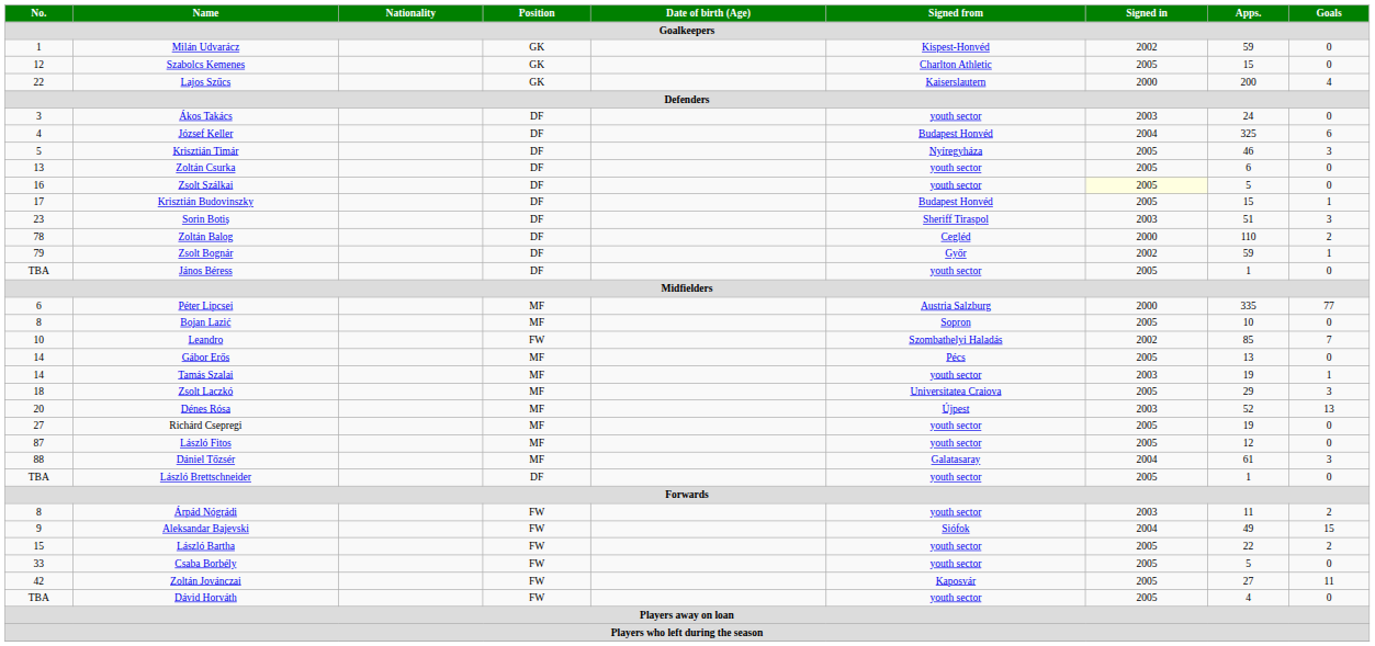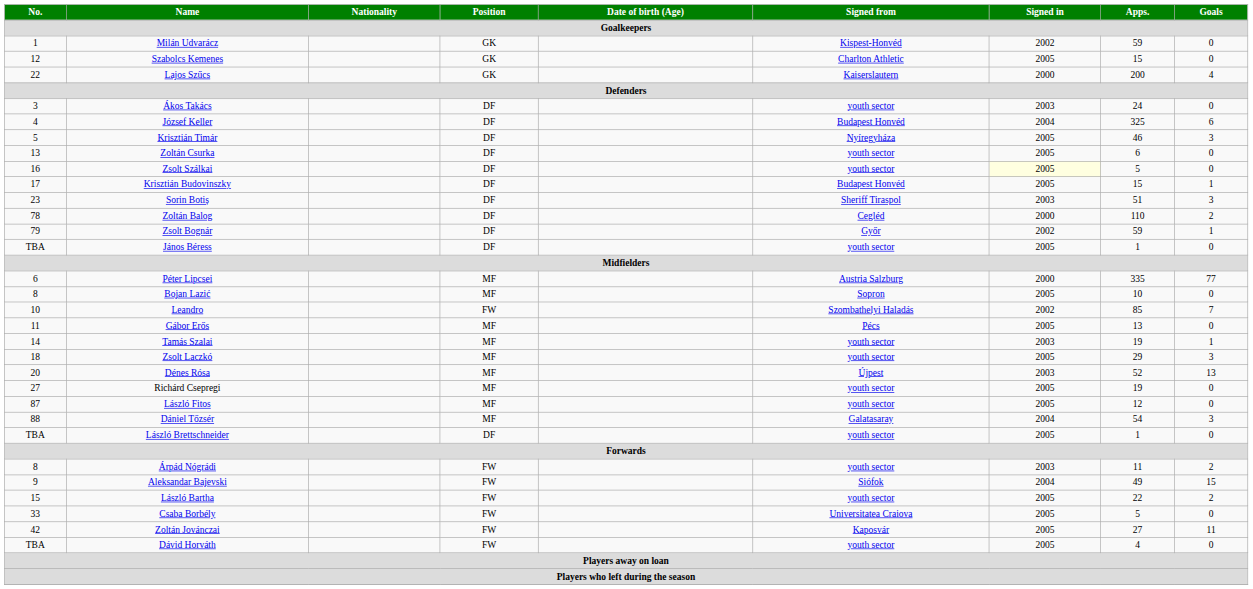 <table class="wikitable"  style="text-align:center; font-size:90%; width:95%;">
 <tr>
 <th style="background:green; color:white; text-align:center;">No.</th>
 <th style="background:green; color:white; text-align:center;">Name</th>
 <th style="background:green; color:white; text-align:center;">Nationality</th>
 <th style="background:green; color:white; text-align:center;">Position</th>
 <th style="background:green; color:white; text-align:center;">Date of birth (Age)</th>
 <th style="background:green; color:white; text-align:center;">Signed from</th>
 <th style="background:green; color:white; text-align:center;">Signed in</th>
 <th style="background:green; color:white; text-align:center;">Apps.</th>
 <th style="background:green; color:white; text-align:center;">Goals</th>
 </tr>
 <tr>
 <th colspan="11"  style="background:#dcdcdc; text-align:center;">Goalkeepers</th>
 </tr>
 <tr>
 <td>1</td>
 <td><a href='#'>Milán Udvarácz</a></td>
 <td></td>
 <td>GK</td>
 <td></td>
 <td><a href='#'>Kispest-Honvéd</a></td>
 <td>2002</td>
 <td>59</td>
 <td>0</td>
 </tr>
 <tr>
 <td>12</td>
 <td><a href='#'>Szabolcs Kemenes</a></td>
 <td></td>
 <td>GK</td>
 <td></td>
 <td><a href='#'>Charlton Athletic</a></td>
 <td>2005</td>
 <td>15</td>
 <td>0</td>
 </tr>
 <tr>
 <td>22</td>
 <td><a href='#'>Lajos Szűcs</a></td>
 <td></td>
 <td>GK</td>
 <td></td>
 <td><a href='#'>Kaiserslautern</a></td>
 <td>2000</td>
 <td>200</td>
 <td>4</td>
 </tr>
 <tr>
 <th colspan="11"  style="background:#dcdcdc; text-align:center;">Defenders</th>
 </tr>
 <tr>
 <td>3</td>
 <td><a href='#'>Ákos Takács</a></td>
 <td></td>
 <td>DF</td>
 <td></td>
 <td><a href='#'>youth sector</a></td>
 <td>2003</td>
 <td>24</td>
 <td>0</td>
 </tr>
 <tr>
 <td>4</td>
 <td><a href='#'>József Keller</a></td>
 <td></td>
 <td>DF</td>
 <td></td>
 <td><a href='#'>Budapest Honvéd</a></td>
 <td>2004</td>
 <td>325</td>
 <td>6</td>
 </tr>
 <tr>
 <td>5</td>
 <td><a href='#'>Krisztián Timár</a></td>
 <td></td>
 <td>DF</td>
 <td></td>
 <td><a href='#'>Nyíregyháza</a></td>
 <td>2005</td>
 <td>46</td>
 <td>3</td>
 </tr>
 <tr>
 <td>13</td>
 <td><a href='#'>Zoltán Csurka</a></td>
 <td></td>
 <td>DF</td>
 <td></td>
 <td><a href='#'>youth sector</a></td>
 <td>2005</td>
 <td>6</td>
 <td>0</td>
 </tr>
 <tr>
 <td>16</td>
 <td><a href='#'>Zsolt Szálkai</a></td>
 <td></td>
 <td>DF</td>
 <td></td>
 <td><a href='#'>youth sector</a></td>
 <td style="background: lightyellow;">2005</td>
 <td>5</td>
 <td>0</td>
 </tr>
 <tr>
 <td>17</td>
 <td><a href='#'>Krisztián Budovinszky</a></td>
 <td></td>
 <td>DF</td>
 <td></td>
 <td><a href='#'>Budapest Honvéd</a></td>
 <td>2005</td>
 <td>15</td>
 <td>1</td>
 </tr>
 <tr>
 <td>23</td>
 <td><a href='#'>Sorin Botiș</a></td>
 <td></td>
 <td>DF</td>
 <td></td>
 <td><a href='#'>Sheriff Tiraspol</a></td>
 <td>2003</td>
 <td>51</td>
 <td>3</td>
 </tr>
 <tr>
 <td>78</td>
 <td><a href='#'>Zoltán Balog</a></td>
 <td></td>
 <td>DF</td>
 <td></td>
 <td><a href='#'>Cegléd</a></td>
 <td>2000</td>
 <td>110</td>
 <td>2</td>
 </tr>
 <tr>
 <td>79</td>
 <td><a href='#'>Zsolt Bognár</a></td>
 <td></td>
 <td>DF</td>
 <td></td>
 <td><a href='#'>Győr</a></td>
 <td>2002</td>
 <td>59</td>
 <td>1</td>
 </tr>
 <tr>
 <td>TBA</td>
 <td><a href='#'>János Béress</a></td>
 <td></td>
 <td>DF</td>
 <td></td>
 <td><a href='#'>youth sector</a></td>
 <td>2005</td>
 <td>1</td>
 <td>0</td>
 </tr>
 <tr>
 <th colspan="11"  style="background:#dcdcdc; text-align:center;">Midfielders</th>
 </tr>
 <tr>
 <td>6</td>
 <td><a href='#'>Péter Lipcsei</a></td>
 <td></td>
 <td>MF</td>
 <td></td>
 <td><a href='#'>Austria Salzburg</a></td>
 <td>2000</td>
 <td>335</td>
 <td>77</td>
 </tr>
 <tr>
 <td>8</td>
 <td><a href='#'>Bojan Lazić</a></td>
 <td></td>
 <td>MF</td>
 <td></td>
 <td><a href='#'>Sopron</a></td>
 <td>2005</td>
 <td>10</td>
 <td>0</td>
 </tr>
 <tr>
 <td>10</td>
 <td><a href='#'>Leandro</a></td>
 <td></td>
 <td>FW</td>
 <td></td>
 <td><a href='#'>Szombathelyi Haladás</a></td>
 <td>2002</td>
 <td>85</td>
 <td>7</td>
 </tr>
 <tr>
-<td>14</td>
+<td>11</td>
 <td><a href='#'>Gábor Erős</a></td>
 <td></td>
 <td>MF</td>
 <td></td>
 <td><a href='#'>Pécs</a></td>
 <td>2005</td>
 <td>13</td>
 <td>0</td>
 </tr>
 <tr>
 <td>14</td>
 <td><a href='#'>Tamás Szalai</a></td>
 <td></td>
 <td>MF</td>
 <td></td>
 <td><a href='#'>youth sector</a></td>
 <td>2003</td>
 <td>19</td>
 <td>1</td>
 </tr>
 <tr>
 <td>18</td>
 <td><a href='#'>Zsolt Laczkó</a></td>
 <td></td>
 <td>MF</td>
 <td></td>
-<td><a href='#'>Universitatea Craiova</a></td>
+<td><a href='#'>youth sector</a></td>
 <td>2005</td>
 <td>29</td>
 <td>3</td>
 </tr>
 <tr>
 <td>20</td>
 <td><a href='#'>Dénes Rósa</a></td>
 <td></td>
 <td>MF</td>
 <td></td>
 <td><a href='#'>Újpest</a></td>
 <td>2003</td>
 <td>52</td>
 <td>13</td>
 </tr>
 <tr>
 <td>27</td>
 <td>Richárd Csepregi</td>
 <td></td>
 <td>MF</td>
 <td></td>
 <td><a href='#'>youth sector</a></td>
 <td>2005</td>
 <td>19</td>
 <td>0</td>
 </tr>
 <tr>
 <td>87</td>
 <td><a href='#'>László Fitos</a></td>
 <td></td>
 <td>MF</td>
 <td></td>
 <td><a href='#'>youth sector</a></td>
 <td>2005</td>
 <td>12</td>
 <td>0</td>
 </tr>
 <tr>
 <td>88</td>
 <td><a href='#'>Dániel Tőzsér</a></td>
 <td></td>
 <td>MF</td>
 <td></td>
 <td><a href='#'>Galatasaray</a></td>
 <td>2004</td>
-<td>61</td>
+<td>54</td>
 <td>3</td>
 </tr>
 <tr>
 <td>TBA</td>
 <td><a href='#'>László Brettschneider</a></td>
 <td></td>
 <td>DF</td>
 <td></td>
 <td><a href='#'>youth sector</a></td>
 <td>2005</td>
 <td>1</td>
 <td>0</td>
 </tr>
 <tr>
 <th colspan="11"  style="background:#dcdcdc; text-align:center;">Forwards</th>
 </tr>
 <tr>
 <td>8</td>
 <td><a href='#'>Árpád Nógrádi</a></td>
 <td></td>
 <td>FW</td>
 <td></td>
 <td><a href='#'>youth sector</a></td>
 <td>2003</td>
 <td>11</td>
 <td>2</td>
 </tr>
 <tr>
 <td>9</td>
 <td><a href='#'>Aleksandar Bajevski</a></td>
 <td></td>
 <td>FW</td>
 <td></td>
 <td><a href='#'>Siófok</a></td>
 <td>2004</td>
 <td>49</td>
 <td>15</td>
 </tr>
 <tr>
 <td>15</td>
 <td><a href='#'>László Bartha</a></td>
 <td></td>
 <td>FW</td>
 <td></td>
 <td><a href='#'>youth sector</a></td>
 <td>2005</td>
 <td>22</td>
 <td>2</td>
 </tr>
 <tr>
 <td>33</td>
 <td><a href='#'>Csaba Borbély</a></td>
 <td></td>
 <td>FW</td>
 <td></td>
-<td><a href='#'>youth sector</a></td>
+<td><a href='#'>Universitatea Craiova</a></td>
 <td>2005</td>
 <td>5</td>
 <td>0</td>
 </tr>
 <tr>
 <td>42</td>
 <td><a href='#'>Zoltán Jovánczai</a></td>
 <td></td>
 <td>FW</td>
 <td></td>
 <td><a href='#'>Kaposvár</a></td>
 <td>2005</td>
 <td>27</td>
 <td>11</td>
 </tr>
 <tr>
 <td>TBA</td>
 <td><a href='#'>Dávid Horváth</a></td>
 <td></td>
 <td>FW</td>
 <td></td>
 <td><a href='#'>youth sector</a></td>
 <td>2005</td>
 <td>4</td>
 <td>0</td>
 </tr>
 <tr>
 <th colspan="11"  style="background:#dcdcdc; text-align:center;">Players away on loan</th>
 </tr>
 <tr>
 <th colspan="11"  style="background:#dcdcdc; text-align:center;">Players who left during the season</th>
 </tr>
 <tr>
 </tr>
 </table>
